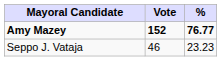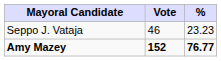 <table class="wikitable">
 <tr>
 <th style="background:#ddf; width:200px;">Mayoral Candidate</th>
 <th style="background:#ddf; width:50px;">Vote</th>
 <th style="background:#ddf; width:30px;">%</th>
 </tr>
 <tr>
+<td>Seppo J. Vataja</td>
+<td>46</td>
+<td>23.23</td>
+</tr>
+<tr>
 <td><strong>Amy Mazey</strong></td>
 <td><strong>152</strong></td>
 <td><strong>76.77</strong></td>
 </tr>
-<tr>
-<td>Seppo J. Vataja</td>
-<td>46</td>
-<td>23.23</td>
-</tr>
 </table>
